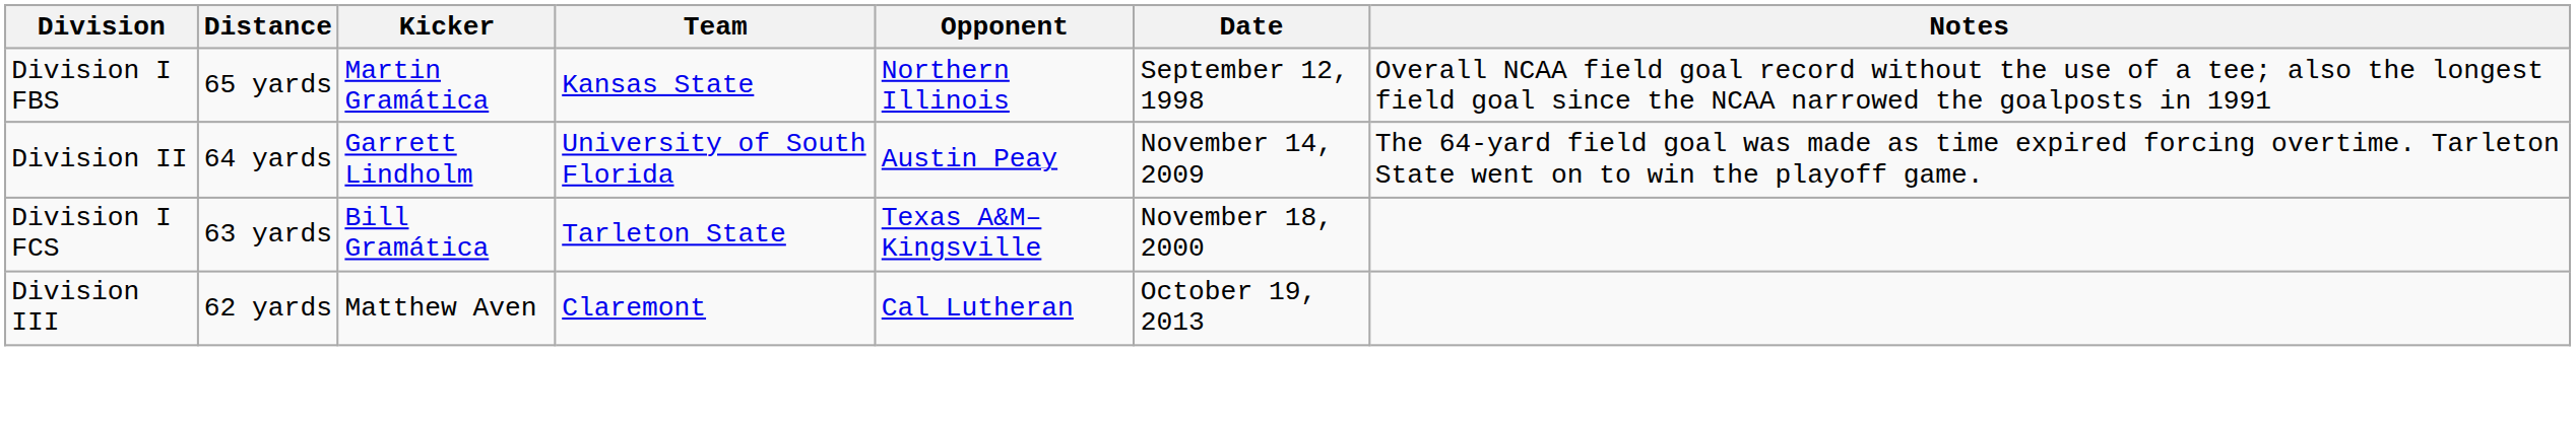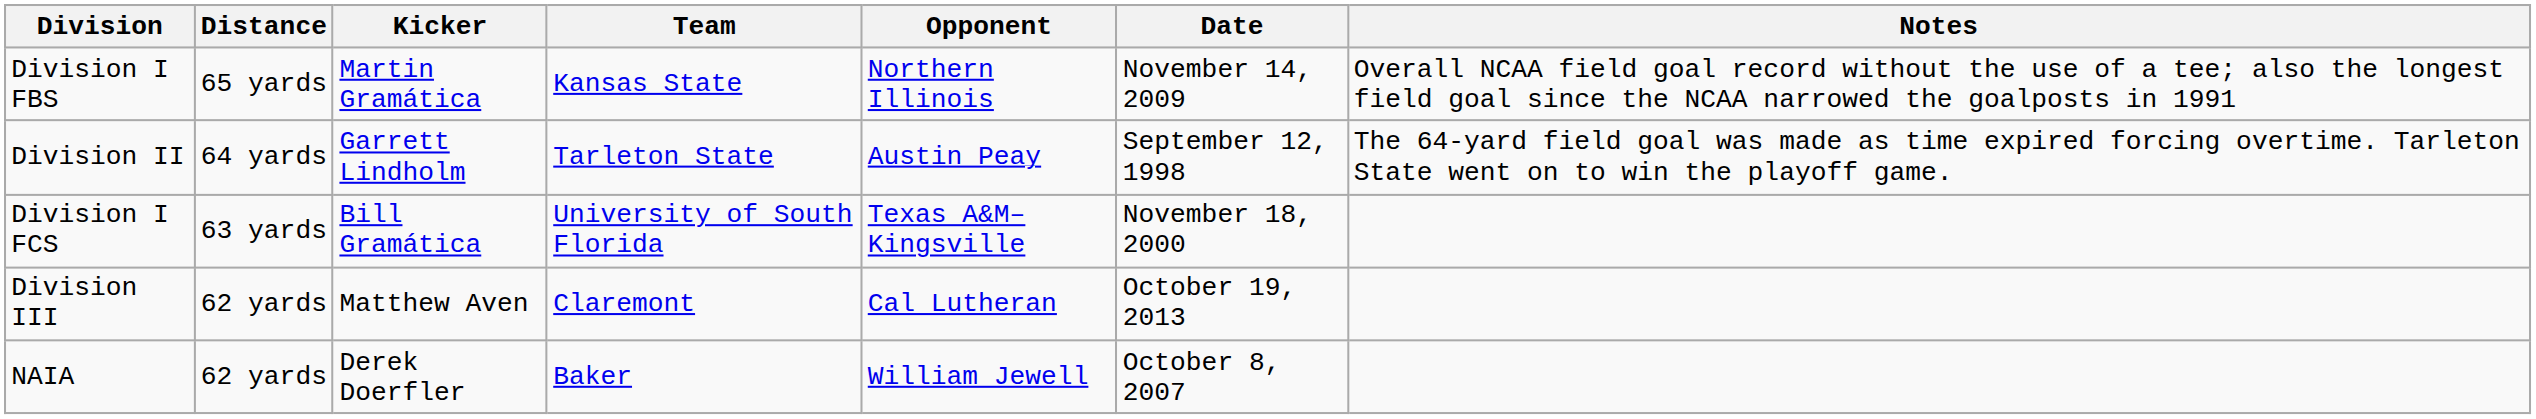 <table class="wikitable" style="margin:left">
 <tr>
 <th>Division</th>
 <th>Distance</th>
 <th>Kicker</th>
 <th>Team</th>
 <th>Opponent</th>
 <th>Date</th>
 <th>Notes</th>
 </tr>
 <tr>
 <td>Division I FBS</td>
 <td>65 yards</td>
 <td><a href='#'>Martin Gramática</a></td>
 <td><a href='#'>Kansas State</a></td>
 <td><a href='#'>Northern Illinois</a></td>
-<td>September 12, 1998</td>
+<td>November 14, 2009</td>
 <td>Overall NCAA field goal record without the use of a tee; also the longest field goal since the NCAA narrowed the goalposts in 1991</td>
 </tr>
 <tr>
 <td>Division II</td>
 <td>64 yards</td>
 <td><a href='#'>Garrett Lindholm</a></td>
-<td><a href='#'>University of South Florida</a></td>
+<td><a href='#'>Tarleton State</a></td>
 <td><a href='#'>Austin Peay</a></td>
-<td>November 14, 2009</td>
+<td>September 12, 1998</td>
 <td>The 64-yard field goal was made as time expired forcing overtime. Tarleton State went on to win the playoff game.</td>
 </tr>
 <tr>
 <td>Division I FCS</td>
 <td>63 yards</td>
 <td><a href='#'>Bill Gramática</a></td>
-<td><a href='#'>Tarleton State</a></td>
+<td><a href='#'>University of South Florida</a></td>
 <td><a href='#'>Texas A&M–Kingsville</a></td>
 <td>November 18, 2000</td>
 <td></td>
 </tr>
 <tr>
 <td>Division III</td>
 <td>62 yards</td>
 <td>Matthew Aven</td>
 <td><a href='#'>Claremont</a></td>
 <td><a href='#'>Cal Lutheran</a></td>
 <td>October 19, 2013</td>
 <td></td>
 </tr>
+<tr>
+<td>NAIA</td>
+<td>62 yards</td>
+<td>Derek Doerfler</td>
+<td><a href='#'>Baker</a></td>
+<td><a href='#'>William Jewell</a></td>
+<td>October 8, 2007</td>
+<td></td>
+</tr>
 </table>
